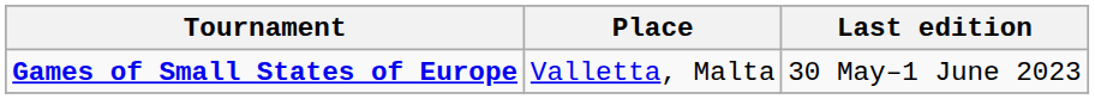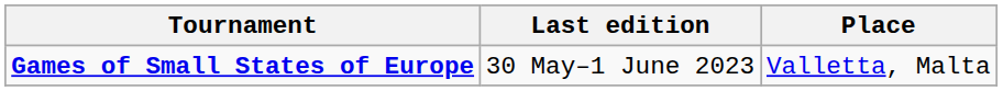 <table class="wikitable">
 <tr>
 <th>Tournament</th>
+<th>Last edition</th>
 <th>Place</th>
-<th>Last edition</th>
 </tr>
 <tr>
 <td><strong><a href='#'>Games of Small States of Europe</a></strong></td>
+<td>30 May–1 June 2023</td>
 <td> <a href='#'>Valletta</a>, Malta</td>
-<td>30 May–1 June 2023</td>
 </tr>
 </table>
